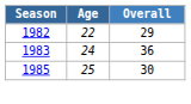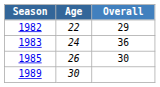 <table class="wikitable" style="font-size:95%; text-align:center; border:grey solid 1px; border-collapse:collapse; background:#ffffff;">
 <tr>
 <th style="background-color:#369; color:white; width:60px;"> Season </th>
 <th style="background-color:#369; color:white; width:40px;"> Age </th>
 <th style="background-color:#4180be; color:white; width:75px;">Overall</th>
 </tr>
 <tr>
 <td><a href='#'>1982</a></td>
 <td><em>22</em></td>
 <td>29</td>
 </tr>
 <tr>
 <td><a href='#'>1983</a></td>
 <td><em>24</em></td>
 <td>36</td>
 </tr>
 <tr>
 <td><a href='#'>1985</a></td>
-<td><em>25</em></td>
+<td><em>26</em></td>
 <td>30</td>
 </tr>
+<tr>
+<td><a href='#'>1989</a></td>
+<td><em>30</em></td>
+<td></td>
+</tr>
 </table>
